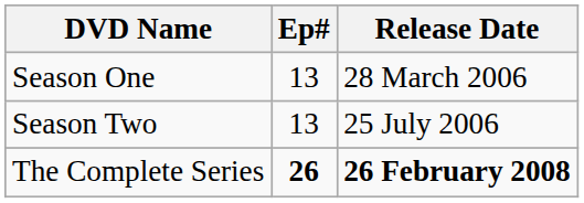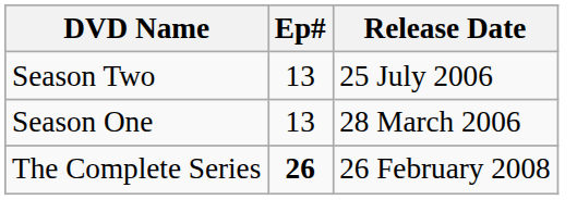 <table class="wikitable">
 <tr>
 <th>DVD Name</th>
 <th>Ep#</th>
 <th>Release Date</th>
 </tr>
 <tr>
+<td>Season Two</td>
+<td align="center">13</td>
+<td>25 July 2006</td>
+</tr>
+<tr>
 <td>Season One</td>
 <td align="center">13</td>
 <td>28 March 2006</td>
 </tr>
 <tr>
-<td>Season Two</td>
-<td align="center">13</td>
-<td>25 July 2006</td>
-</tr>
-<tr>
 <td>The Complete Series</td>
 <td align="center"><strong>26</strong></td>
-<td><strong>26 February 2008</strong></td>
+<td>26 February 2008</td>
 </tr>
 </table>
